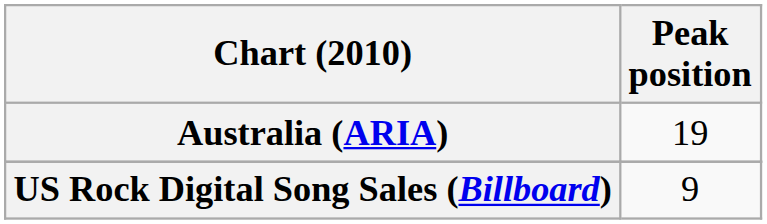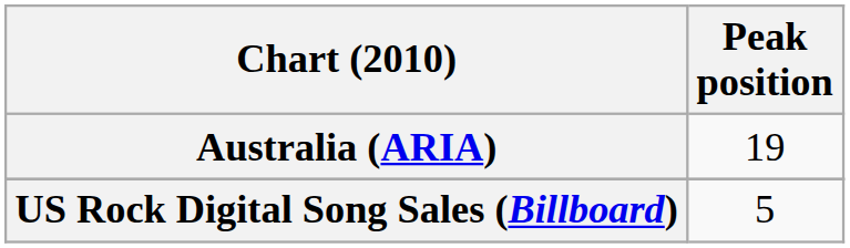 <table class="wikitable sortable plainrowheaders">
 <tr>
 <th>Chart (2010)</th>
 <th>Peak<br>position</th>
 </tr>
 <tr>
 <th scope="row">Australia (<a href='#'>ARIA</a>)</th>
 <td style="text-align:center;">19</td>
 </tr>
 <tr>
 </tr>
 <tr>
 </tr>
 <tr>
 </tr>
 <tr>
 </tr>
 <tr>
 </tr>
 <tr>
 </tr>
 <tr>
 </tr>
 <tr>
 <th scope="row">US Rock Digital Song Sales (<em><a href='#'>Billboard</a></em>)</th>
-<td align="center">9</td>
+<td align="center">5</td>
 </tr>
 </table>
